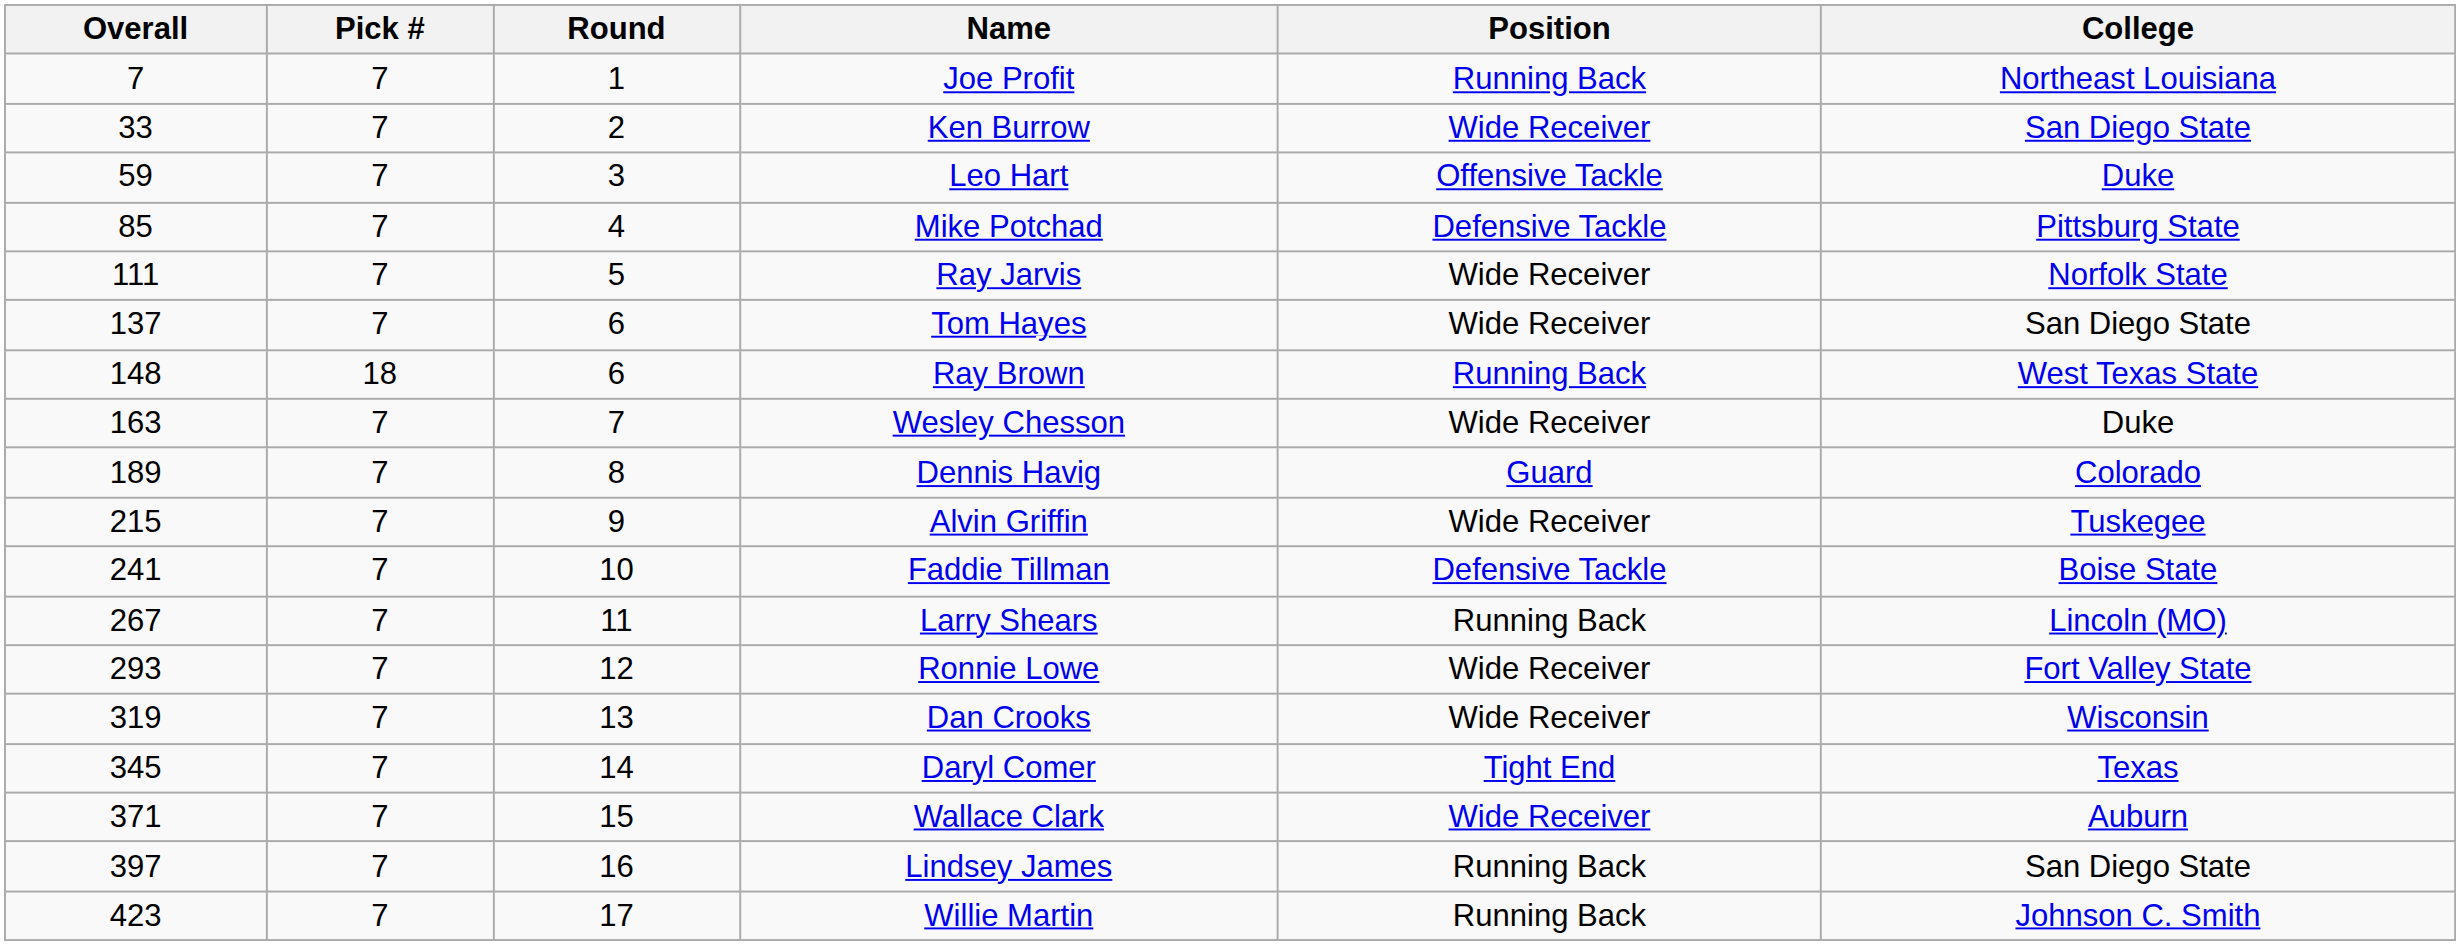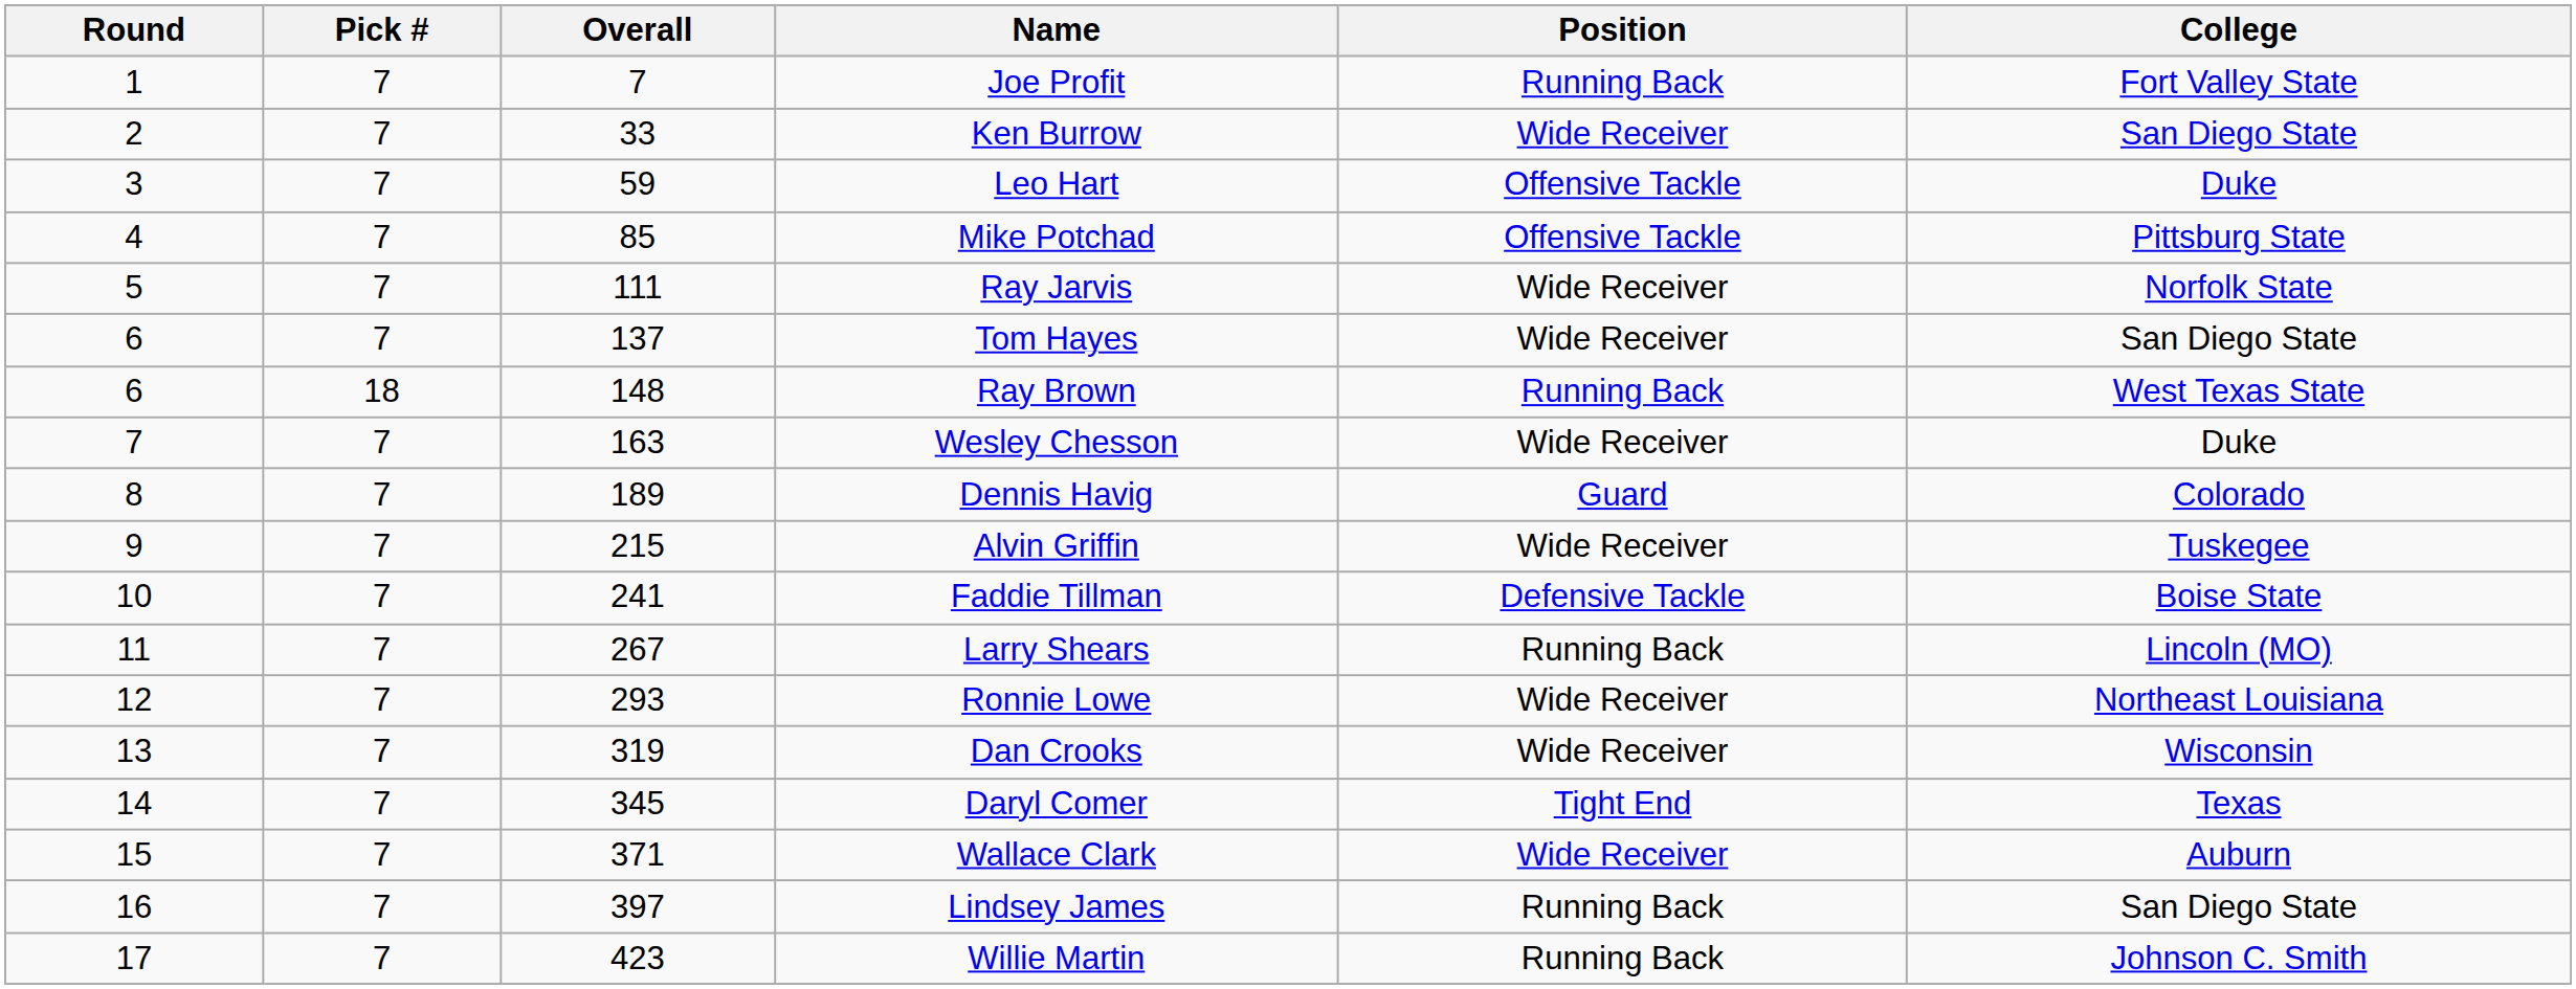 <table class="wikitable sortable sortable" style="width: 100%; text-align:center">
 <tr>
+<th>Round</th>
+<th>Pick #</th>
 <th>Overall</th>
-<th>Pick #</th>
-<th>Round</th>
 <th>Name</th>
 <th>Position</th>
 <th>College</th>
 </tr>
 <tr>
+<td>1</td>
 <td>7</td>
 <td>7</td>
-<td>1</td>
 <td><a href='#'>Joe Profit</a></td>
 <td><a href='#'>Running Back</a></td>
-<td><a href='#'>Northeast Louisiana</a></td>
+<td><a href='#'>Fort Valley State</a></td>
 </tr>
 <tr>
+<td>2</td>
+<td>7</td>
 <td>33</td>
-<td>7</td>
-<td>2</td>
 <td><a href='#'>Ken Burrow</a></td>
 <td><a href='#'>Wide Receiver</a></td>
 <td><a href='#'>San Diego State</a></td>
 </tr>
 <tr>
+<td>3</td>
+<td>7</td>
 <td>59</td>
-<td>7</td>
-<td>3</td>
 <td><a href='#'>Leo Hart</a></td>
 <td><a href='#'>Offensive Tackle</a></td>
 <td><a href='#'>Duke</a></td>
 </tr>
 <tr>
+<td>4</td>
+<td>7</td>
 <td>85</td>
-<td>7</td>
-<td>4</td>
 <td><a href='#'>Mike Potchad</a></td>
-<td><a href='#'>Defensive Tackle</a></td>
+<td><a href='#'>Offensive Tackle</a></td>
 <td><a href='#'>Pittsburg State</a></td>
 </tr>
 <tr>
+<td>5</td>
+<td>7</td>
 <td>111</td>
-<td>7</td>
-<td>5</td>
 <td><a href='#'>Ray Jarvis</a></td>
 <td>Wide Receiver</td>
 <td><a href='#'>Norfolk State</a></td>
 </tr>
 <tr>
+<td>6</td>
+<td>7</td>
 <td>137</td>
-<td>7</td>
-<td>6</td>
 <td><a href='#'>Tom Hayes</a></td>
 <td>Wide Receiver</td>
 <td>San Diego State</td>
 </tr>
 <tr>
+<td>6</td>
+<td>18</td>
 <td>148</td>
-<td>18</td>
-<td>6</td>
 <td><a href='#'>Ray Brown</a></td>
 <td><a href='#'>Running Back</a></td>
 <td><a href='#'>West Texas State</a></td>
 </tr>
 <tr>
-<td>163</td>
 <td>7</td>
 <td>7</td>
+<td>163</td>
 <td><a href='#'>Wesley Chesson</a></td>
 <td>Wide Receiver</td>
 <td>Duke</td>
 </tr>
 <tr>
+<td>8</td>
+<td>7</td>
 <td>189</td>
-<td>7</td>
-<td>8</td>
 <td><a href='#'>Dennis Havig</a></td>
 <td><a href='#'>Guard</a></td>
 <td><a href='#'>Colorado</a></td>
 </tr>
 <tr>
+<td>9</td>
+<td>7</td>
 <td>215</td>
-<td>7</td>
-<td>9</td>
 <td><a href='#'>Alvin Griffin</a></td>
 <td>Wide Receiver</td>
 <td><a href='#'>Tuskegee</a></td>
 </tr>
 <tr>
+<td>10</td>
+<td>7</td>
 <td>241</td>
-<td>7</td>
-<td>10</td>
 <td><a href='#'>Faddie Tillman</a></td>
 <td><a href='#'>Defensive Tackle</a></td>
 <td><a href='#'>Boise State</a></td>
 </tr>
 <tr>
+<td>11</td>
+<td>7</td>
 <td>267</td>
-<td>7</td>
-<td>11</td>
 <td><a href='#'>Larry Shears</a></td>
 <td>Running Back</td>
 <td><a href='#'>Lincoln (MO)</a></td>
 </tr>
 <tr>
+<td>12</td>
+<td>7</td>
 <td>293</td>
-<td>7</td>
-<td>12</td>
 <td><a href='#'>Ronnie Lowe</a></td>
 <td>Wide Receiver</td>
-<td><a href='#'>Fort Valley State</a></td>
+<td><a href='#'>Northeast Louisiana</a></td>
 </tr>
 <tr>
+<td>13</td>
+<td>7</td>
 <td>319</td>
-<td>7</td>
-<td>13</td>
 <td><a href='#'>Dan Crooks</a></td>
 <td>Wide Receiver</td>
 <td><a href='#'>Wisconsin</a></td>
 </tr>
 <tr>
+<td>14</td>
+<td>7</td>
 <td>345</td>
-<td>7</td>
-<td>14</td>
 <td><a href='#'>Daryl Comer</a></td>
 <td><a href='#'>Tight End</a></td>
 <td><a href='#'>Texas</a></td>
 </tr>
 <tr>
+<td>15</td>
+<td>7</td>
 <td>371</td>
-<td>7</td>
-<td>15</td>
 <td><a href='#'>Wallace Clark</a></td>
 <td><a href='#'>Wide Receiver</a></td>
 <td><a href='#'>Auburn</a></td>
 </tr>
 <tr>
+<td>16</td>
+<td>7</td>
 <td>397</td>
-<td>7</td>
-<td>16</td>
 <td><a href='#'>Lindsey James</a></td>
 <td>Running Back</td>
 <td>San Diego State</td>
 </tr>
 <tr>
+<td>17</td>
+<td>7</td>
 <td>423</td>
-<td>7</td>
-<td>17</td>
 <td><a href='#'>Willie Martin</a></td>
 <td>Running Back</td>
 <td><a href='#'>Johnson C. Smith</a></td>
 </tr>
 </table>
